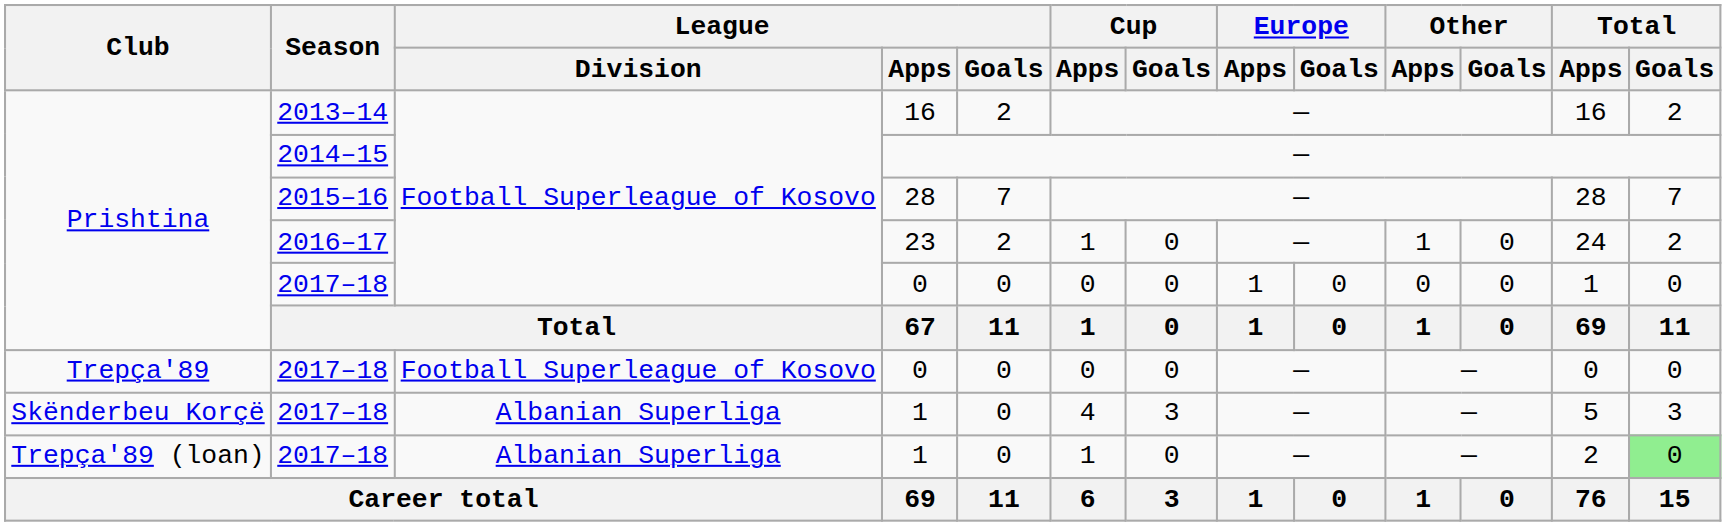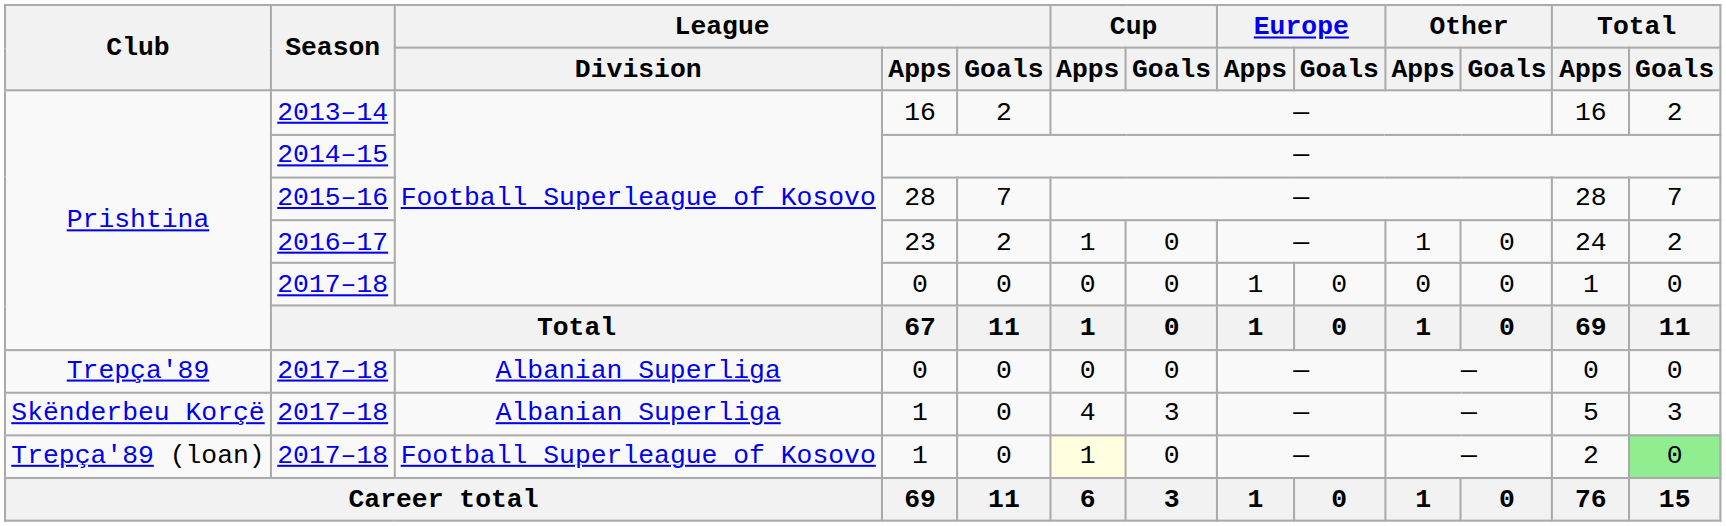 <table class="wikitable" style="text-align:center">
 <tr>
 <th rowspan="2">Club</th>
 <th rowspan="2">Season</th>
 <th colspan="3">League</th>
 <th colspan="2">Cup</th>
 <th colspan="2"><a href='#'>Europe</a></th>
 <th colspan="2">Other</th>
 <th colspan="2">Total</th>
 </tr>
 <tr>
 <th>Division</th>
 <th>Apps</th>
 <th>Goals</th>
 <th>Apps</th>
 <th>Goals</th>
 <th>Apps</th>
 <th>Goals</th>
 <th>Apps</th>
 <th>Goals</th>
 <th>Apps</th>
 <th>Goals</th>
 </tr>
 <tr>
 <td rowspan="6" valign="center"><a href='#'>Prishtina</a></td>
 <td><a href='#'>2013–14</a></td>
 <td rowspan="5"><a href='#'>Football Superleague of Kosovo</a></td>
 <td>16</td>
 <td>2</td>
 <td colspan="6">—</td>
 <td>16</td>
 <td>2</td>
 </tr>
 <tr>
 <td><a href='#'>2014–15</a></td>
 <td colspan="12">—</td>
 </tr>
 <tr>
 <td><a href='#'>2015–16</a></td>
 <td>28</td>
 <td>7</td>
 <td colspan="6">—</td>
 <td>28</td>
 <td>7</td>
 </tr>
 <tr>
 <td><a href='#'>2016–17</a></td>
 <td>23</td>
 <td>2</td>
 <td>1</td>
 <td>0</td>
 <td colspan="2">—</td>
 <td>1</td>
 <td>0</td>
 <td>24</td>
 <td>2</td>
 </tr>
 <tr>
 <td><a href='#'>2017–18</a></td>
 <td>0</td>
 <td>0</td>
 <td>0</td>
 <td>0</td>
 <td>1</td>
 <td>0</td>
 <td>0</td>
 <td>0</td>
 <td>1</td>
 <td>0</td>
 </tr>
 <tr>
 <th colspan="2">Total</th>
 <th>67</th>
 <th>11</th>
 <th>1</th>
 <th>0</th>
 <th>1</th>
 <th>0</th>
 <th>1</th>
 <th>0</th>
 <th>69</th>
 <th>11</th>
 </tr>
 <tr>
 <td rowspan="1" valign="center"><a href='#'>Trepça'89</a></td>
 <td><a href='#'>2017–18</a></td>
-<td rowspan="1"><a href='#'>Football Superleague of Kosovo</a></td>
+<td rowspan="1"><a href='#'>Albanian Superliga</a></td>
 <td>0</td>
 <td>0</td>
 <td>0</td>
 <td>0</td>
 <td colspan="2">—</td>
 <td colspan="2">—</td>
 <td>0</td>
 <td>0</td>
 </tr>
 <tr>
 <td rowspan="1" valign="center"><a href='#'>Skënderbeu Korçë</a></td>
 <td><a href='#'>2017–18</a></td>
 <td rowspan="1"><a href='#'>Albanian Superliga</a></td>
 <td>1</td>
 <td>0</td>
 <td>4</td>
 <td>3</td>
 <td colspan="2">—</td>
 <td colspan="2">—</td>
 <td>5</td>
 <td>3</td>
 </tr>
 <tr>
 <td rowspan="1" valign="center"><a href='#'>Trepça'89</a> (loan)</td>
 <td><a href='#'>2017–18</a></td>
-<td rowspan="1"><a href='#'>Albanian Superliga</a></td>
+<td rowspan="1"><a href='#'>Football Superleague of Kosovo</a></td>
 <td>1</td>
 <td>0</td>
-<td>1</td>
+<td style="background: lightyellow;">1</td>
 <td>0</td>
 <td colspan="2">—</td>
 <td colspan="2">—</td>
 <td>2</td>
 <td style="background: lightgreen;">0</td>
 </tr>
 <tr>
 <th colspan="3">Career total</th>
 <th>69</th>
 <th>11</th>
 <th>6</th>
 <th>3</th>
 <th>1</th>
 <th>0</th>
 <th>1</th>
 <th>0</th>
 <th>76</th>
 <th>15</th>
 </tr>
 </table>
